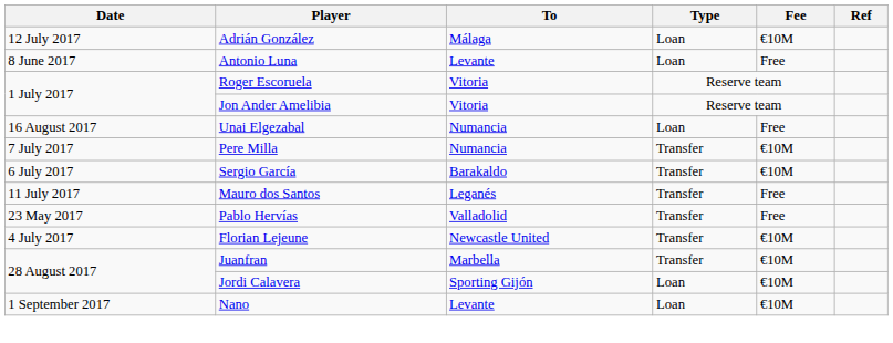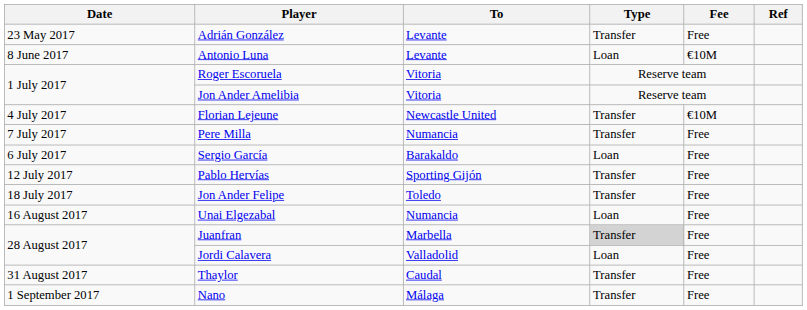 <table class="wikitable" style="width:80%;">
 <tr>
 <th>Date</th>
 <th>Player</th>
 <th>To</th>
 <th>Type</th>
 <th>Fee</th>
 <th>Ref</th>
 </tr>
 <tr>
-<td>12 July 2017</td>
+<td>23 May 2017</td>
 <td> <a href='#'>Adrián González</a></td>
-<td> <a href='#'>Málaga</a></td>
-<td>Loan</td>
-<td>€10M</td>
+<td> <a href='#'>Levante</a></td>
+<td>Transfer</td>
+<td>Free</td>
 <td></td>
 </tr>
 <tr>
 <td>8 June 2017</td>
 <td> <a href='#'>Antonio Luna</a></td>
 <td> <a href='#'>Levante</a></td>
 <td>Loan</td>
-<td>Free</td>
+<td>€10M</td>
 <td></td>
 </tr>
 <tr>
 <td rowspan="2">1 July 2017</td>
 <td> <a href='#'>Roger Escoruela</a></td>
 <td> <a href='#'>Vitoria</a></td>
 <td colspan="2" style="text-align:center;">Reserve team</td>
 <td></td>
 </tr>
 <tr>
 <td> <a href='#'>Jon Ander Amelibia</a></td>
 <td> <a href='#'>Vitoria</a></td>
 <td colspan="2" style="text-align:center;">Reserve team</td>
 <td></td>
 </tr>
 <tr>
+<td>4 July 2017</td>
+<td> <a href='#'>Florian Lejeune</a></td>
+<td> <a href='#'>Newcastle United</a></td>
+<td>Transfer</td>
+<td>€10M</td>
+<td></td>
+</tr>
+<tr>
+<td>7 July 2017</td>
+<td> <a href='#'>Pere Milla</a></td>
+<td><a href='#'>Numancia</a></td>
+<td>Transfer</td>
+<td>Free</td>
+<td></td>
+</tr>
+<tr>
+<td>6 July 2017</td>
+<td> <a href='#'>Sergio García</a></td>
+<td> <a href='#'>Barakaldo</a></td>
+<td>Loan</td>
+<td>Free</td>
+<td></td>
+</tr>
+<tr>
+<td>12 July 2017</td>
+<td> <a href='#'>Pablo Hervías</a></td>
+<td><a href='#'>Sporting Gijón</a></td>
+<td>Transfer</td>
+<td>Free</td>
+<td></td>
+</tr>
+<tr>
+<td>18 July 2017</td>
+<td> <a href='#'>Jon Ander Felipe</a></td>
+<td> <a href='#'>Toledo</a></td>
+<td>Transfer</td>
+<td>Free</td>
+<td></td>
+</tr>
+<tr>
 <td>16 August 2017</td>
 <td> <a href='#'>Unai Elgezabal</a></td>
 <td><a href='#'>Numancia</a></td>
 <td>Loan</td>
 <td>Free</td>
 <td></td>
 </tr>
 <tr>
-<td>7 July 2017</td>
-<td> <a href='#'>Pere Milla</a></td>
-<td><a href='#'>Numancia</a></td>
-<td>Transfer</td>
-<td>€10M</td>
+<td rowspan="2">28 August 2017</td>
+<td> <a href='#'>Juanfran</a></td>
+<td> <a href='#'>Marbella</a></td>
+<td style="background: lightgrey;">Transfer</td>
+<td>Free</td>
 <td></td>
 </tr>
 <tr>
-<td>6 July 2017</td>
-<td> <a href='#'>Sergio García</a></td>
-<td> <a href='#'>Barakaldo</a></td>
-<td>Transfer</td>
-<td>€10M</td>
+<td> <a href='#'>Jordi Calavera</a></td>
+<td><a href='#'>Valladolid</a></td>
+<td>Loan</td>
+<td>Free</td>
 <td></td>
 </tr>
 <tr>
-<td>11 July 2017</td>
-<td> <a href='#'>Mauro dos Santos</a></td>
-<td><a href='#'>Leganés</a></td>
+<td>31 August 2017</td>
+<td> <a href='#'>Thaylor</a></td>
+<td> <a href='#'>Caudal</a></td>
 <td>Transfer</td>
 <td>Free</td>
 <td></td>
 </tr>
 <tr>
-<td>23 May 2017</td>
-<td> <a href='#'>Pablo Hervías</a></td>
-<td><a href='#'>Valladolid</a></td>
+<td>1 September 2017</td>
+<td> <a href='#'>Nano</a></td>
+<td> <a href='#'>Málaga</a></td>
 <td>Transfer</td>
 <td>Free</td>
 <td></td>
 </tr>
-<tr>
-<td>4 July 2017</td>
-<td> <a href='#'>Florian Lejeune</a></td>
-<td> <a href='#'>Newcastle United</a></td>
-<td>Transfer</td>
-<td>€10M</td>
-<td></td>
-</tr>
-<tr>
-<td rowspan="2">28 August 2017</td>
-<td> <a href='#'>Juanfran</a></td>
-<td> <a href='#'>Marbella</a></td>
-<td>Transfer</td>
-<td>€10M</td>
-<td></td>
-</tr>
-<tr>
-<td> <a href='#'>Jordi Calavera</a></td>
-<td><a href='#'>Sporting Gijón</a></td>
-<td>Loan</td>
-<td>€10M</td>
-<td></td>
-</tr>
-<tr>
-<td>1 September 2017</td>
-<td> <a href='#'>Nano</a></td>
-<td> <a href='#'>Levante</a></td>
-<td>Loan</td>
-<td>€10M</td>
-<td></td>
-</tr>
 </table>
